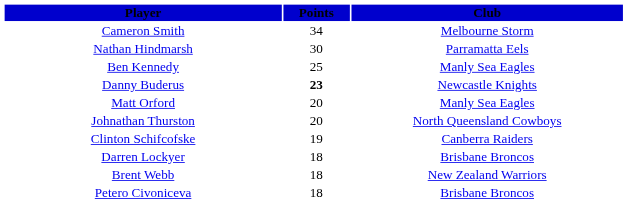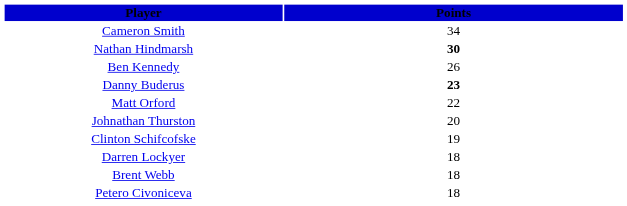 <table width=60%>
 <tr bgcolor=#0000CD>
 <th width=45%>Player</th>
 <th !width=10%>Points</th>
-<th !width=45%>Club</th>
 </tr>
 <tr bgcolor=#FFFFFF>
 <td align=center><a href='#'>Cameron Smith</a></td>
 <td align=center>34</td>
-<td align=center><a href='#'>Melbourne Storm</a></td>
 </tr>
 <tr bgcolor=#FFFFFF>
 <td align=center><a href='#'>Nathan Hindmarsh</a></td>
-<td align=center>30</td>
-<td align=center><a href='#'>Parramatta Eels</a></td>
+<td align=center><strong>30</strong></td>
 </tr>
 <tr bgcolor=#FFFFFF>
 <td align=center><a href='#'>Ben Kennedy</a></td>
-<td align=center>25</td>
-<td align=center><a href='#'>Manly Sea Eagles</a></td>
+<td align=center>26</td>
 </tr>
 <tr bgcolor=#FFFFFF>
 <td align=center><a href='#'>Danny Buderus</a></td>
 <td align=center><strong>23</strong></td>
-<td align=center><a href='#'>Newcastle Knights</a></td>
 </tr>
 <tr bgcolor=#FFFFFF>
 <td align=center><a href='#'>Matt Orford</a></td>
-<td align=center>20</td>
-<td align=center><a href='#'>Manly Sea Eagles</a></td>
+<td align=center>22</td>
 </tr>
 <tr bgcolor=#FFFFFF>
 <td align=center><a href='#'>Johnathan Thurston</a></td>
 <td align=center>20</td>
-<td align=center><a href='#'>North Queensland Cowboys</a></td>
 </tr>
 <tr bgcolor=#FFFFFF>
 <td align=center><a href='#'>Clinton Schifcofske</a></td>
 <td align=center>19</td>
-<td align=center><a href='#'>Canberra Raiders</a></td>
 </tr>
 <tr bgcolor=#FFFFFF>
 <td align=center><a href='#'>Darren Lockyer</a></td>
 <td align=center>18</td>
-<td align=center><a href='#'>Brisbane Broncos</a></td>
 </tr>
 <tr bgcolor=#FFFFFF>
 <td align=center><a href='#'>Brent Webb</a></td>
 <td align=center>18</td>
-<td align=center><a href='#'>New Zealand Warriors</a></td>
 </tr>
 <tr bgcolor=#FFFFFF>
 <td align=center><a href='#'>Petero Civoniceva</a></td>
 <td align=center>18</td>
-<td align=center><a href='#'>Brisbane Broncos</a></td>
 </tr>
 </table>
